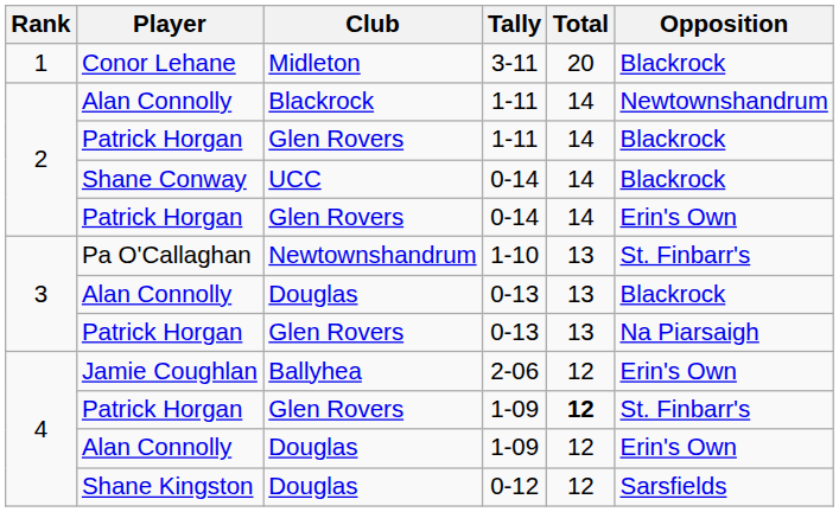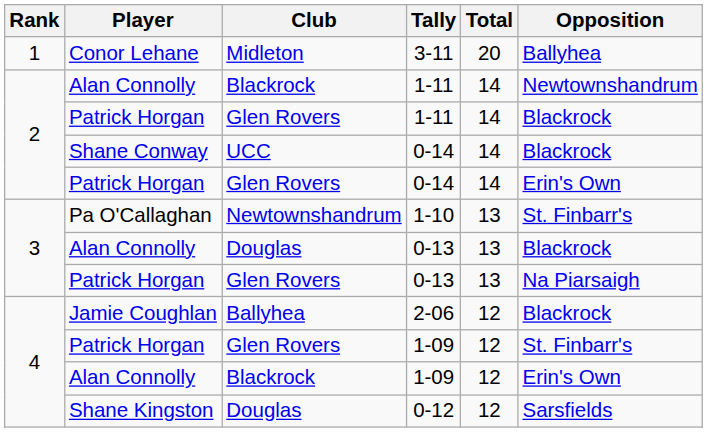 <table class="wikitable">
 <tr>
 <th>Rank</th>
 <th>Player</th>
 <th>Club</th>
 <th>Tally</th>
 <th>Total</th>
 <th>Opposition</th>
 </tr>
 <tr>
 <td rowspan="1" style="text-align:center;">1</td>
 <td><a href='#'>Conor Lehane</a></td>
 <td><a href='#'>Midleton</a></td>
 <td align=center>3-11</td>
 <td align=center>20</td>
-<td><a href='#'>Blackrock</a></td>
+<td><a href='#'>Ballyhea</a></td>
 </tr>
 <tr>
 <td rowspan="4" style="text-align:center;">2</td>
 <td><a href='#'>Alan Connolly</a></td>
 <td><a href='#'>Blackrock</a></td>
 <td align=center>1-11</td>
 <td align=center>14</td>
 <td><a href='#'>Newtownshandrum</a></td>
 </tr>
 <tr>
 <td><a href='#'>Patrick Horgan</a></td>
 <td><a href='#'>Glen Rovers</a></td>
 <td align=center>1-11</td>
 <td align=center>14</td>
 <td><a href='#'>Blackrock</a></td>
 </tr>
 <tr>
 <td><a href='#'>Shane Conway</a></td>
 <td><a href='#'>UCC</a></td>
 <td align=center>0-14</td>
 <td align=center>14</td>
 <td><a href='#'>Blackrock</a></td>
 </tr>
 <tr>
 <td><a href='#'>Patrick Horgan</a></td>
 <td><a href='#'>Glen Rovers</a></td>
 <td align=center>0-14</td>
 <td align=center>14</td>
 <td><a href='#'>Erin's Own</a></td>
 </tr>
 <tr>
 <td rowspan="3" style="text-align:center;">3</td>
 <td>Pa O'Callaghan</td>
 <td><a href='#'>Newtownshandrum</a></td>
 <td align=center>1-10</td>
 <td align=center>13</td>
 <td><a href='#'>St. Finbarr's</a></td>
 </tr>
 <tr>
 <td><a href='#'>Alan Connolly</a></td>
 <td><a href='#'>Douglas</a></td>
 <td align=center>0-13</td>
 <td align=center>13</td>
 <td><a href='#'>Blackrock</a></td>
 </tr>
 <tr>
 <td><a href='#'>Patrick Horgan</a></td>
 <td><a href='#'>Glen Rovers</a></td>
 <td align=center>0-13</td>
 <td align=center>13</td>
 <td><a href='#'>Na Piarsaigh</a></td>
 </tr>
 <tr>
 <td rowspan="4" style="text-align:center;">4</td>
 <td><a href='#'>Jamie Coughlan</a></td>
 <td><a href='#'>Ballyhea</a></td>
 <td align=center>2-06</td>
 <td align=center>12</td>
-<td><a href='#'>Erin's Own</a></td>
+<td><a href='#'>Blackrock</a></td>
 </tr>
 <tr>
 <td><a href='#'>Patrick Horgan</a></td>
 <td><a href='#'>Glen Rovers</a></td>
 <td align=center>1-09</td>
-<td align=center><strong>12</strong></td>
+<td align=center>12</td>
 <td><a href='#'>St. Finbarr's</a></td>
 </tr>
 <tr>
 <td><a href='#'>Alan Connolly</a></td>
-<td><a href='#'>Douglas</a></td>
+<td><a href='#'>Blackrock</a></td>
 <td align=center>1-09</td>
 <td align=center>12</td>
 <td><a href='#'>Erin's Own</a></td>
 </tr>
 <tr>
 <td><a href='#'>Shane Kingston</a></td>
 <td><a href='#'>Douglas</a></td>
 <td align=center>0-12</td>
 <td align=center>12</td>
 <td><a href='#'>Sarsfields</a></td>
 </tr>
 </table>
